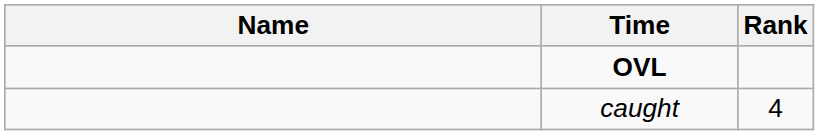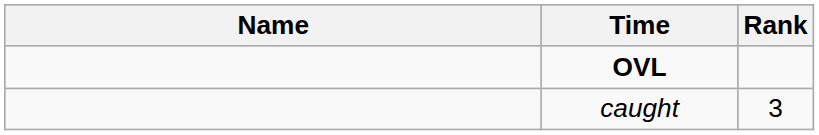 <table class="wikitable" style="text-align:center;">
 <tr>
 <th style="width:20em">Name</th>
 <th style="width:7em">Time</th>
 <th>Rank</th>
 </tr>
 <tr>
 <td align="left"><strong></strong></td>
 <td><strong>OVL</strong></td>
 <td></td>
 </tr>
 <tr>
 <td align="left"></td>
 <td><em>caught</em></td>
-<td>4</td>
+<td>3</td>
 </tr>
 </table>
